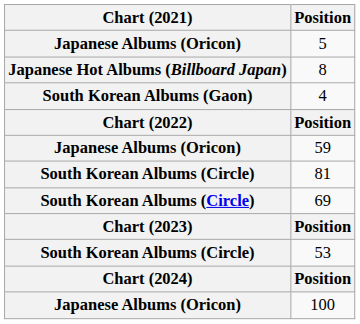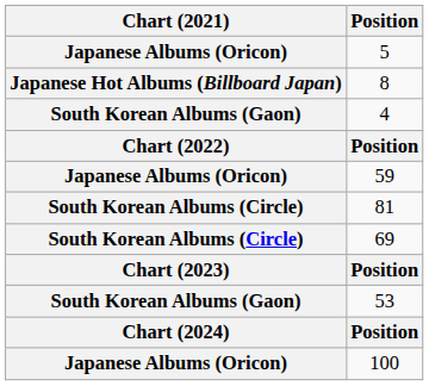 <table class="wikitable plainrowheaders" style="text-align:center">
 <tr>
 <th scope="col">Chart (2021)</th>
 <th scope="col">Position</th>
 </tr>
 <tr>
 <th scope="row">Japanese Albums (Oricon)</th>
 <td>5</td>
 </tr>
 <tr>
 <th scope="row">Japanese Hot Albums (<em>Billboard Japan</em>)</th>
 <td>8</td>
 </tr>
 <tr>
 <th scope="row">South Korean Albums (Gaon)</th>
 <td>4</td>
 </tr>
 <tr>
 <th scope="col">Chart (2022)</th>
 <th scope="col">Position</th>
 </tr>
 <tr>
 <th scope="row">Japanese Albums (Oricon)</th>
 <td>59</td>
 </tr>
 <tr>
 <th scope="row">South Korean Albums (Circle)</th>
 <td>81</td>
 </tr>
 <tr>
 <th scope="row">South Korean Albums (<a href='#'>Circle</a>)</th>
 <td>69</td>
 </tr>
 <tr>
 <th scope="col">Chart (2023)</th>
 <th scope="col">Position</th>
 </tr>
 <tr>
-<th scope="row">South Korean Albums (Circle)</th>
+<th scope="row">South Korean Albums (Gaon)</th>
 <td>53</td>
 </tr>
 <tr>
 <th scope="col">Chart (2024)</th>
 <th scope="col">Position</th>
 </tr>
 <tr>
 <th scope="row">Japanese Albums (Oricon)</th>
 <td>100</td>
 </tr>
 </table>
